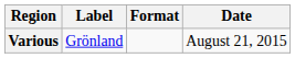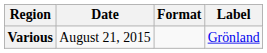 <table class="wikitable plainrowheaders">
 <tr>
 <th scope="col">Region</th>
+<th scope="col">Date</th>
+<th scope="col">Format</th>
 <th scope="col">Label</th>
-<th scope="col">Format</th>
-<th scope="col">Date</th>
 </tr>
 <tr>
 <th scope="row">Various</th>
+<td>August 21, 2015</td>
+<td></td>
 <td><a href='#'>Grönland</a></td>
-<td></td>
-<td>August 21, 2015</td>
 </tr>
 </table>
